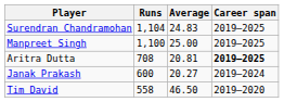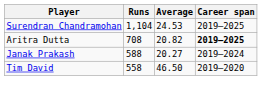 <table class="wikitable">
 <tr>
 <th>Player</th>
 <th>Runs</th>
 <th>Average</th>
 <th>Career span</th>
 </tr>
 <tr>
 <td><a href='#'>Surendran Chandramohan</a></td>
 <td>1,104</td>
-<td>24.83</td>
-<td>2019–2025</td>
-</tr>
-<tr>
-<td><a href='#'>Manpreet Singh</a></td>
-<td>1,100</td>
-<td>25.00</td>
+<td>24.53</td>
 <td>2019–2025</td>
 </tr>
 <tr>
 <td>Aritra Dutta</td>
 <td>708</td>
-<td>20.81</td>
+<td>20.82</td>
 <td><strong>2019–2025</strong></td>
 </tr>
 <tr>
 <td><a href='#'>Janak Prakash</a></td>
-<td>600</td>
+<td>588</td>
 <td>20.27</td>
 <td>2019–2024</td>
 </tr>
 <tr>
 <td><a href='#'>Tim David</a></td>
 <td>558</td>
 <td>46.50</td>
 <td>2019–2020</td>
 </tr>
 </table>
